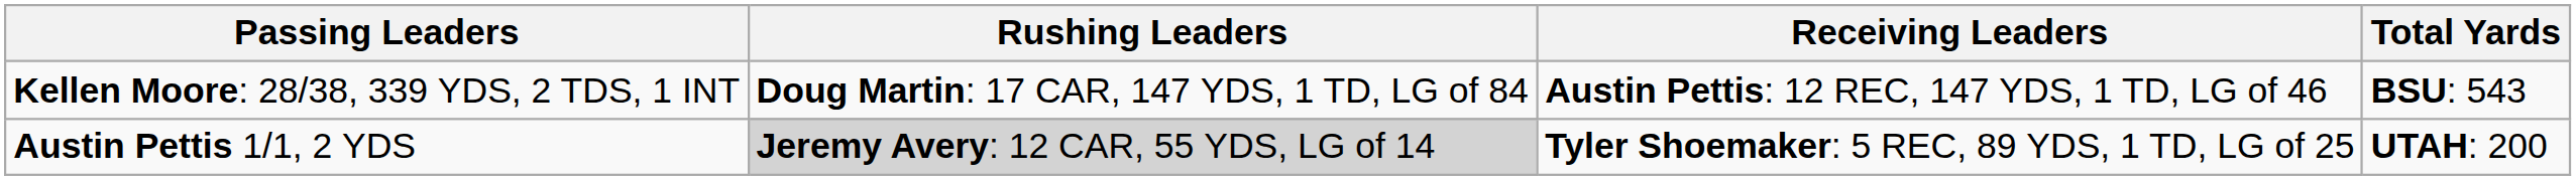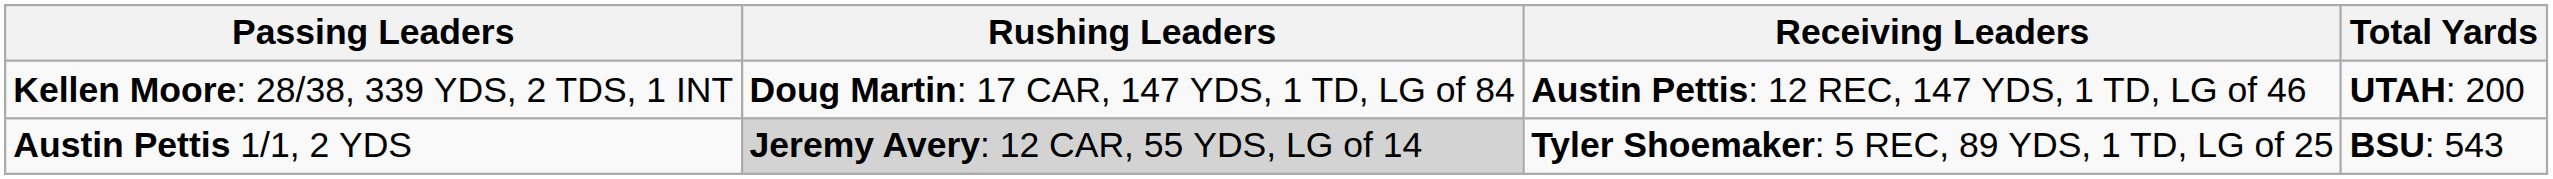 <table class="wikitable">
 <tr>
 <th>Passing Leaders</th>
 <th>Rushing Leaders</th>
 <th>Receiving Leaders</th>
 <th>Total Yards</th>
 </tr>
 <tr>
 <td><strong>Kellen Moore</strong>: 28/38, 339 YDS, 2 TDS, 1 INT</td>
 <td><strong>Doug Martin</strong>: 17 CAR, 147 YDS, 1 TD, LG of 84</td>
 <td><strong>Austin Pettis</strong>: 12 REC, 147 YDS, 1 TD, LG of 46</td>
-<td><strong>BSU</strong>: 543</td>
+<td><strong>UTAH</strong>: 200</td>
 </tr>
 <tr>
 <td><strong>Austin Pettis</strong> 1/1, 2 YDS</td>
 <td style="background: lightgrey;"><strong>Jeremy Avery</strong>: 12 CAR, 55 YDS, LG of 14</td>
 <td><strong>Tyler Shoemaker</strong>: 5 REC, 89 YDS, 1 TD, LG of 25</td>
-<td><strong>UTAH</strong>: 200</td>
+<td><strong>BSU</strong>: 543</td>
 </tr>
 </table>
